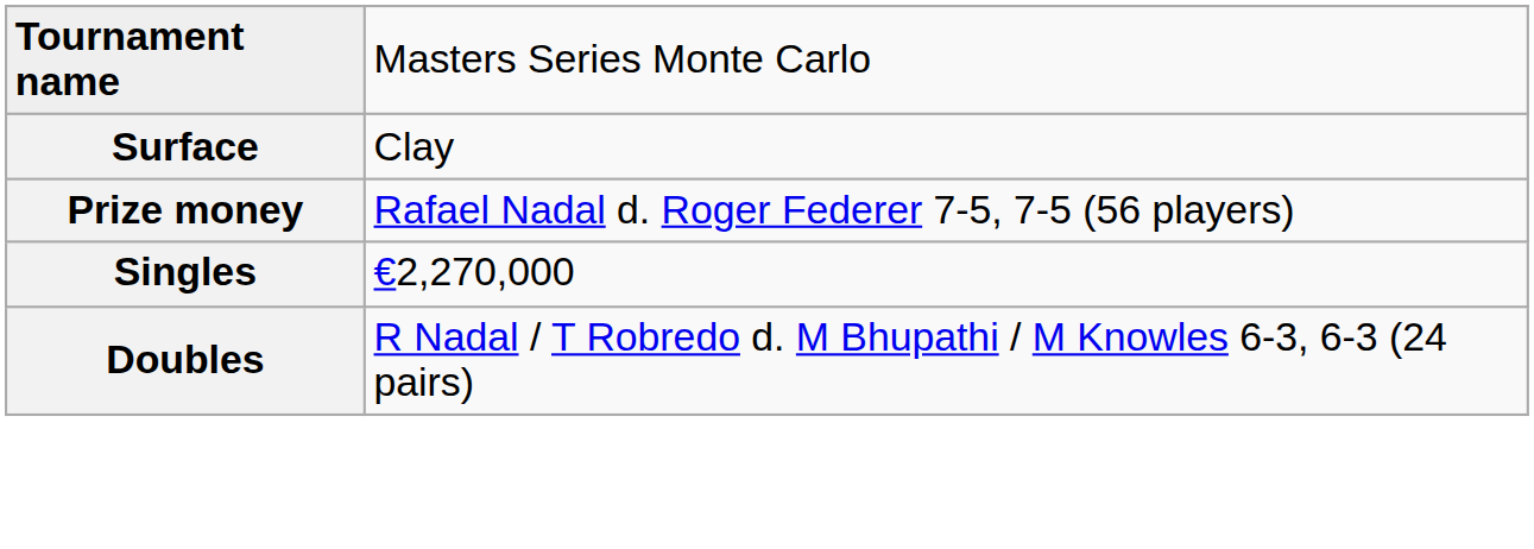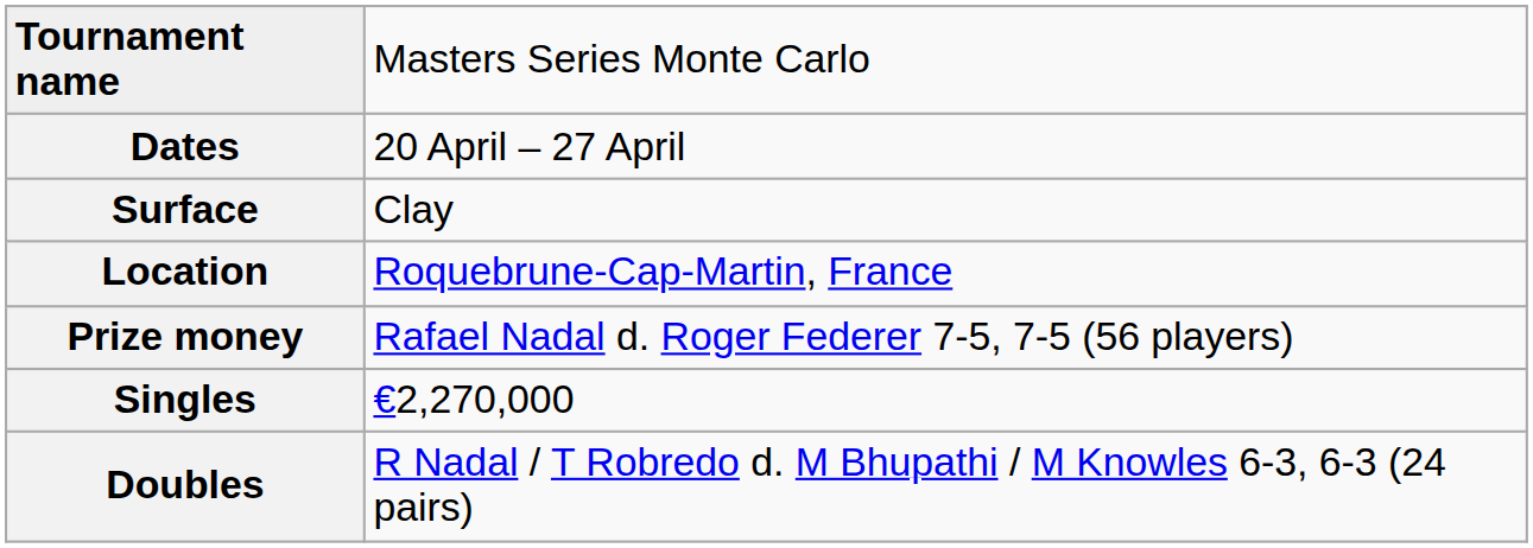 <table class="wikitable">
 <tr>
 <td bgcolor="#EFEFEF"><strong>Tournament name</strong></td>
 <td>Masters Series Monte Carlo</td>
 </tr>
 <tr>
+<th>Dates</th>
+<td>20 April – 27 April</td>
+</tr>
+<tr>
 <th>Surface</th>
 <td>Clay</td>
+</tr>
+<tr>
+<th>Location</th>
+<td><a href='#'>Roquebrune-Cap-Martin</a>, <a href='#'>France</a></td>
 </tr>
 <tr>
 <th>Prize money</th>
 <td><a href='#'>Rafael Nadal</a> d. <a href='#'>Roger Federer</a> 7-5, 7-5 (56 players)</td>
 </tr>
 <tr>
 <th>Singles</th>
 <td><a href='#'>€</a>2,270,000</td>
 </tr>
 <tr>
 <th>Doubles</th>
 <td><a href='#'>R Nadal</a> / <a href='#'>T Robredo</a> d. <a href='#'>M Bhupathi</a> / <a href='#'>M Knowles</a> 6-3, 6-3  (24 pairs)</td>
 </tr>
 </table>
